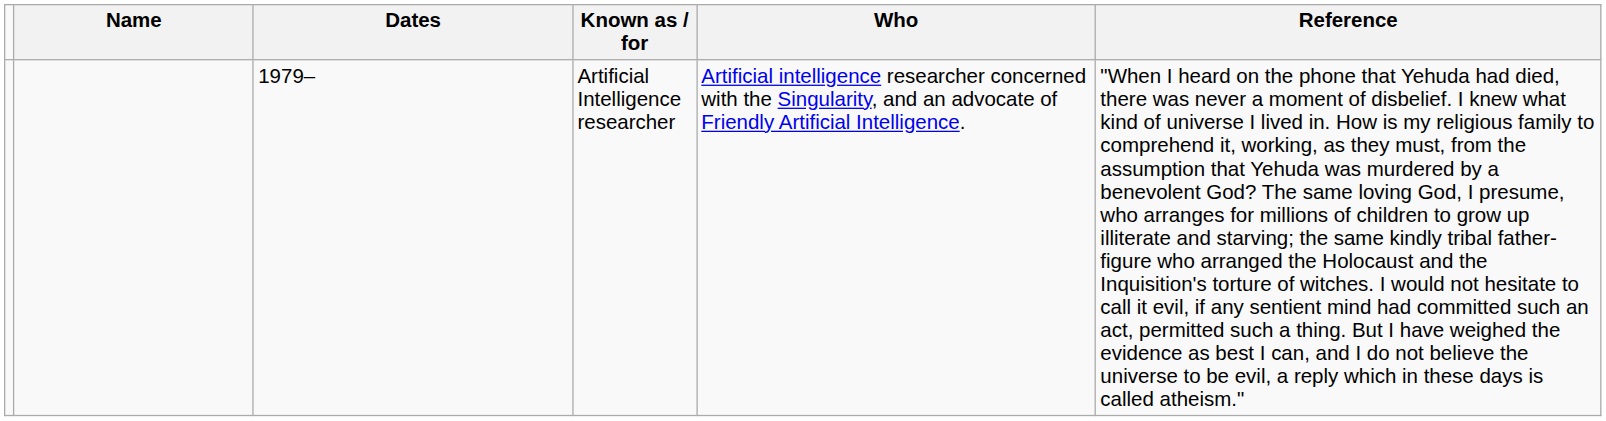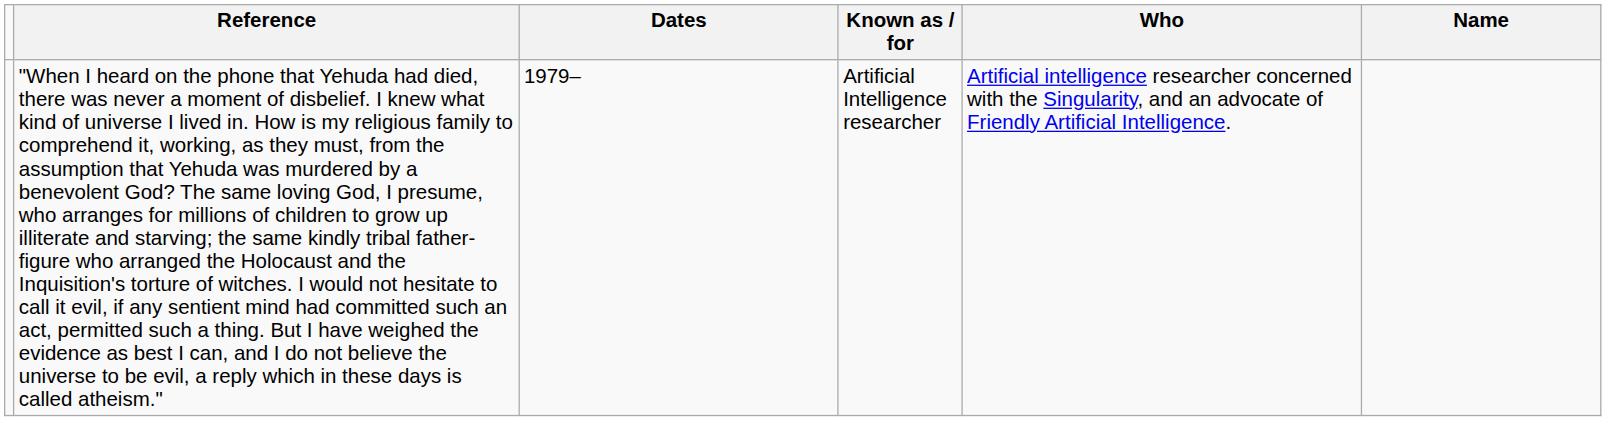 <table class="wikitable sortable">
 <tr style="vertical-align:top; text-align:left;">
 <td></td>
-<th style="width:15%;">Name</th>
+<th class="unsortable">Reference</th>
 <th class="unsortable"! style="width:20%;">Dates</th>
 <th>Known as / for</th>
 <th style="width:25%;">Who</th>
-<th class="unsortable">Reference</th>
+<th style="width:15%;">Name</th>
 </tr>
 <tr valign="top">
 <td></td>
-<td></td>
+<td>"When I heard on the phone that Yehuda had died, there was never a moment of disbelief. I knew what kind of universe I lived in. How is my religious family to comprehend it, working, as they must, from the assumption that Yehuda was murdered by a benevolent God? The same loving God, I presume, who arranges for millions of children to grow up illiterate and starving; the same kindly tribal father-figure who arranged the Holocaust and the Inquisition's torture of witches. I would not hesitate to call it evil, if any sentient mind had committed such an act, permitted such a thing. But I have weighed the evidence as best I can, and I do not believe the universe to be evil, a reply which in these days is called atheism."</td>
 <td>1979–</td>
 <td>Artificial Intelligence researcher</td>
 <td><a href='#'>Artificial intelligence</a> researcher concerned with the <a href='#'>Singularity</a>, and an advocate of <a href='#'>Friendly Artificial Intelligence</a>.</td>
-<td>"When I heard on the phone that Yehuda had died, there was never a moment of disbelief. I knew what kind of universe I lived in. How is my religious family to comprehend it, working, as they must, from the assumption that Yehuda was murdered by a benevolent God? The same loving God, I presume, who arranges for millions of children to grow up illiterate and starving; the same kindly tribal father-figure who arranged the Holocaust and the Inquisition's torture of witches. I would not hesitate to call it evil, if any sentient mind had committed such an act, permitted such a thing. But I have weighed the evidence as best I can, and I do not believe the universe to be evil, a reply which in these days is called atheism."</td>
+<td></td>
 </tr>
 </table>
